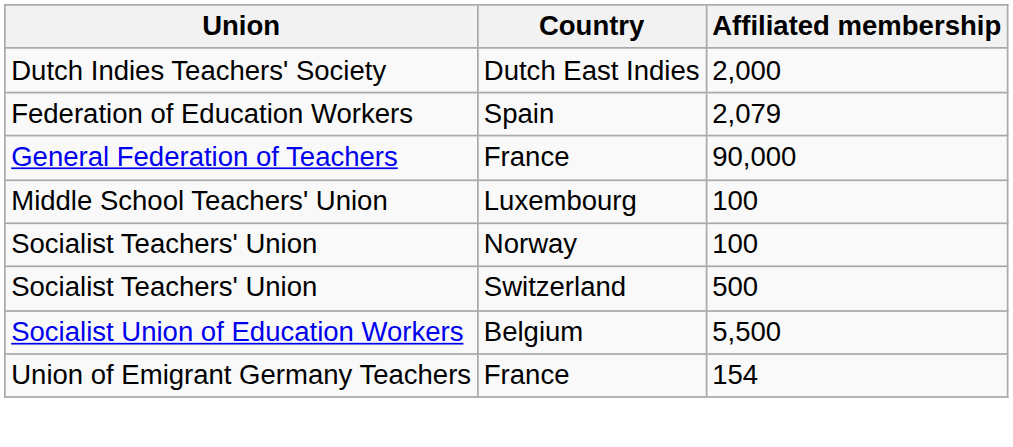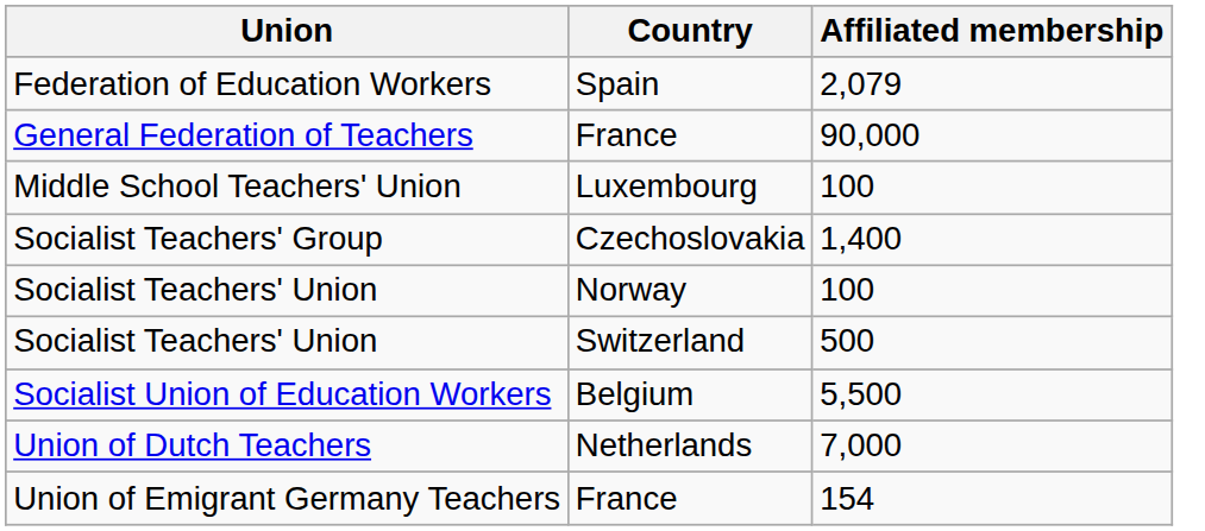 <table class="wikitable sortable">
 <tr>
 <th>Union</th>
 <th>Country</th>
 <th>Affiliated membership</th>
-</tr>
-<tr>
-<td>Dutch Indies Teachers' Society</td>
-<td>Dutch East Indies</td>
-<td>2,000</td>
 </tr>
 <tr>
 <td>Federation of Education Workers</td>
 <td>Spain</td>
 <td>2,079</td>
 </tr>
 <tr>
 <td><a href='#'>General Federation of Teachers</a></td>
 <td>France</td>
 <td>90,000</td>
 </tr>
 <tr>
 <td>Middle School Teachers' Union</td>
 <td>Luxembourg</td>
 <td>100</td>
 </tr>
 <tr>
+<td>Socialist Teachers' Group</td>
+<td>Czechoslovakia</td>
+<td>1,400</td>
+</tr>
+<tr>
 <td>Socialist Teachers' Union</td>
 <td>Norway</td>
 <td>100</td>
 </tr>
 <tr>
 <td>Socialist Teachers' Union</td>
 <td>Switzerland</td>
 <td>500</td>
 </tr>
 <tr>
 <td><a href='#'>Socialist Union of Education Workers</a></td>
 <td>Belgium</td>
 <td>5,500</td>
 </tr>
 <tr>
+<td><a href='#'>Union of Dutch Teachers</a></td>
+<td>Netherlands</td>
+<td>7,000</td>
+</tr>
+<tr>
 <td>Union of Emigrant Germany Teachers</td>
 <td>France</td>
 <td>154</td>
 </tr>
 </table>
